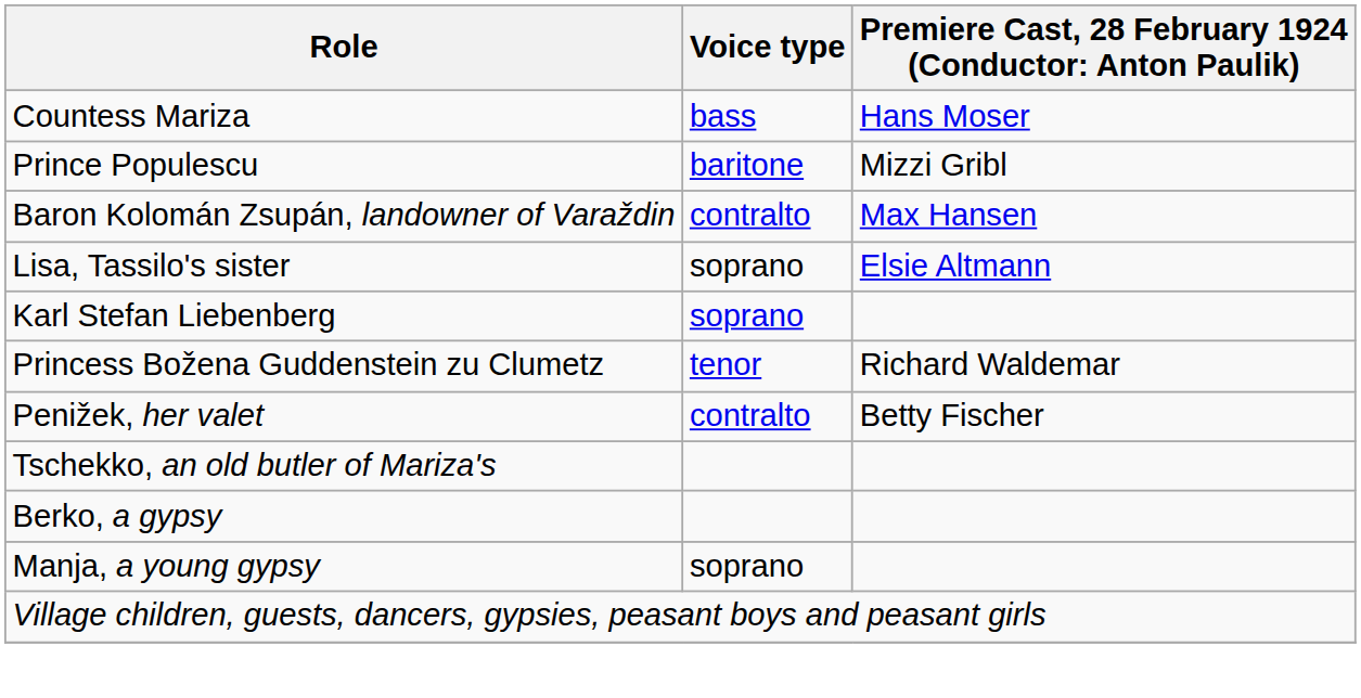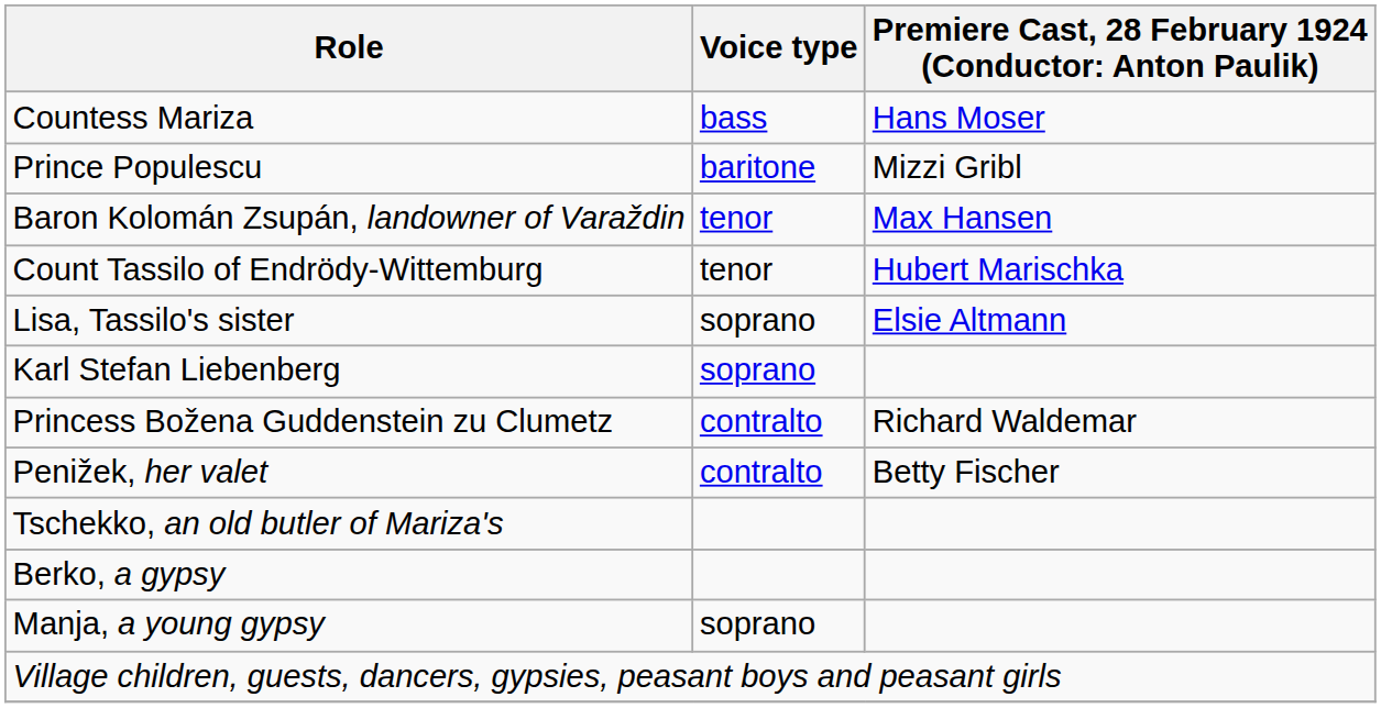 <table class="wikitable">
 <tr>
 <th>Role</th>
 <th>Voice type</th>
 <th>Premiere Cast, 28 February 1924 <br>(Conductor: Anton Paulik)</th>
 </tr>
 <tr>
 <td>Countess Mariza</td>
 <td><a href='#'>bass</a></td>
 <td><a href='#'>Hans Moser</a></td>
 </tr>
 <tr>
 <td>Prince Populescu</td>
 <td><a href='#'>baritone</a></td>
 <td>Mizzi Gribl</td>
 </tr>
 <tr>
 <td>Baron Kolomán Zsupán, <em>landowner of Varaždin</em></td>
-<td><a href='#'>contralto</a></td>
+<td><a href='#'>tenor</a></td>
 <td><a href='#'>Max Hansen</a></td>
+</tr>
+<tr>
+<td>Count Tassilo of Endrödy-Wittemburg</td>
+<td>tenor</td>
+<td><a href='#'>Hubert Marischka</a></td>
 </tr>
 <tr>
 <td>Lisa, Tassilo's sister</td>
 <td>soprano</td>
 <td><a href='#'>Elsie Altmann</a></td>
 </tr>
 <tr>
 <td>Karl Stefan Liebenberg</td>
 <td><a href='#'>soprano</a></td>
 <td></td>
 </tr>
 <tr>
 <td>Princess Božena Guddenstein zu Clumetz</td>
-<td><a href='#'>tenor</a></td>
+<td><a href='#'>contralto</a></td>
 <td>Richard Waldemar</td>
 </tr>
 <tr>
 <td>Penižek, <em>her valet</em></td>
 <td><a href='#'>contralto</a></td>
 <td>Betty Fischer</td>
 </tr>
 <tr>
 <td>Tschekko, <em>an old butler of Mariza's</em></td>
 <td></td>
 <td></td>
 </tr>
 <tr>
 <td>Berko, <em>a gypsy</em></td>
 <td></td>
 <td></td>
 </tr>
 <tr>
 <td>Manja, <em>a young gypsy</em></td>
 <td>soprano</td>
 <td></td>
 </tr>
 <tr>
 <td colspan="3"><em>Village children, guests, dancers, gypsies, peasant boys and peasant girls</em></td>
 </tr>
 <tr>
 </tr>
 </table>
